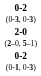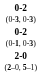 <table style="width:100%;" cellspacing="1">
 <tr>
 <th width=25%></th>
 <th width=10%></th>
 <th width=25%></th>
 </tr>
 <tr style=font-size:90%>
 <td align=right></td>
 <td align=center><strong> 0-2 </strong><br><small>(0-<strong>3</strong>, 0-<strong>3</strong>)</small></td>
 <td><strong> </strong></td>
 </tr>
 <tr style=font-size:90%>
+<td align=right></td>
+<td align=center><strong> 0-2 </strong><br><small>(0-<strong>1</strong>, 0-<strong>3</strong>)</small></td>
+<td><strong></strong></td>
+</tr>
+<tr style=font-size:90%>
 <td align=right><strong></strong></td>
 <td align=center><strong> 2-0 </strong><br><small>(<strong>2</strong>–0, <strong>5</strong>–1)</small></td>
 <td></td>
 </tr>
-<tr style=font-size:90%>
-<td align=right></td>
-<td align=center><strong> 0-2 </strong><br><small>(0-<strong>1</strong>, 0-<strong>3</strong>)</small></td>
-<td><strong></strong></td>
-</tr>
 </table>
